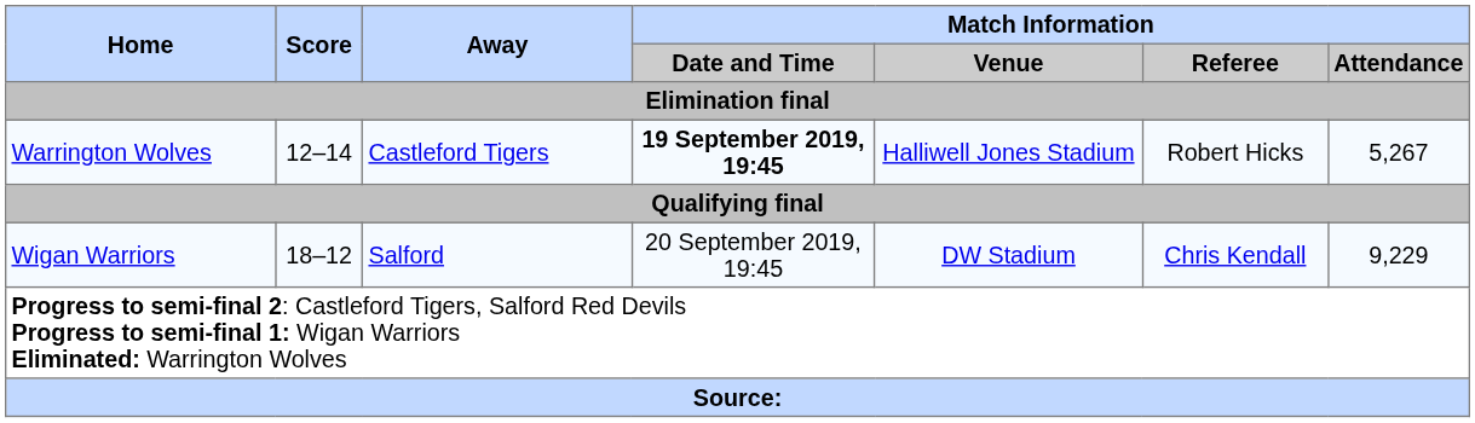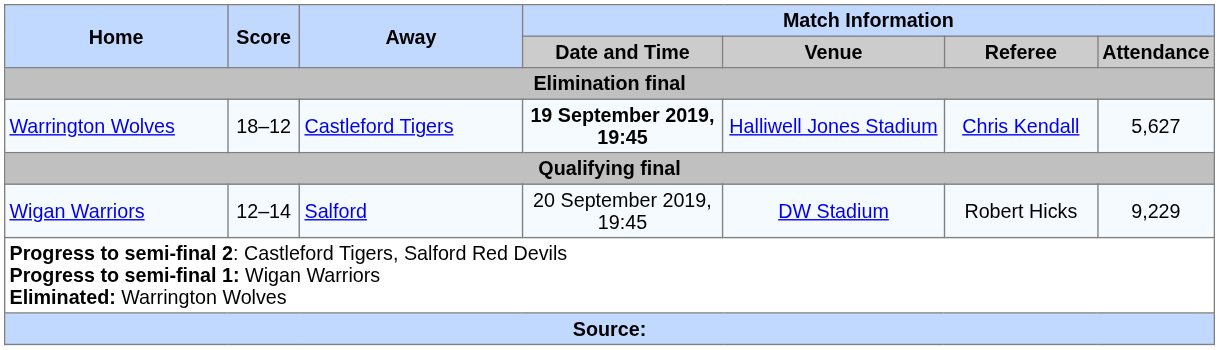 <table border=1 style="border-collapse:collapse; font-size:90%; text-align:center;" cellpadding=3 cellspacing=0 width=100%>
 <tr bgcolor=#C1D8FF>
 <th rowspan=2 width=19%>Home</th>
 <th rowspan=2 width=6%>Score</th>
 <th rowspan=2 width=19%>Away</th>
 <th colspan=6>Match Information</th>
 </tr>
 <tr bgcolor=#CCCCCC>
 <th width=17%>Date and Time</th>
 <th width=19%>Venue</th>
 <th width=13%>Referee</th>
 <th width=7%>Attendance</th>
 </tr>
 <tr>
 <td style="background:#C0C0C0;" align=center colspan=9><strong>Elimination final</strong></td>
 </tr>
 <tr bgcolor=#F5FAFF>
 <td align=left> <a href='#'>Warrington Wolves</a></td>
-<td>12–14</td>
+<td>18–12</td>
 <td align=left> <a href='#'>Castleford Tigers</a></td>
 <td><strong>19 September 2019, 19:45</strong></td>
 <td><a href='#'>Halliwell Jones Stadium</a></td>
-<td>Robert Hicks</td>
-<td>5,267</td>
+<td><a href='#'>Chris Kendall</a></td>
+<td>5,627</td>
 </tr>
 <tr>
 <td style="background:#C0C0C0;" align=center colspan=9><strong>Qualifying final</strong></td>
 </tr>
 <tr bgcolor=#F5FAFF>
 <td align=left> <a href='#'>Wigan Warriors</a></td>
-<td>18–12</td>
+<td>12–14</td>
 <td align=left> <a href='#'>Salford</a></td>
 <td>20 September 2019, 19:45</td>
 <td><a href='#'>DW Stadium</a></td>
-<td><a href='#'>Chris Kendall</a></td>
+<td>Robert Hicks</td>
 <td>9,229</td>
 </tr>
 <tr>
 <td colspan="7" align="left"><strong>Progress to semi-final 2</strong>: Castleford Tigers, Salford Red Devils <br> <strong>Progress to  semi-final 1:</strong> Wigan Warriors <br> <strong>Eliminated:</strong> Warrington Wolves</td>
 </tr>
 <tr bgcolor=#C1D8FF>
 <th colspan=12>Source:</th>
 </tr>
 </table>
